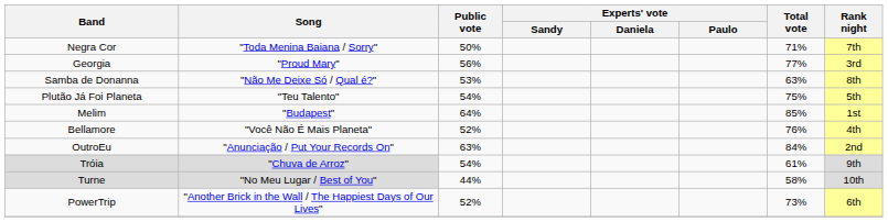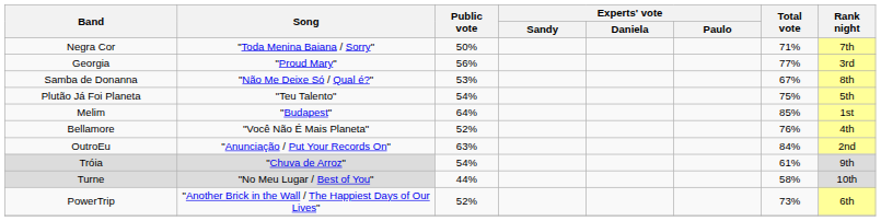 <table class="wikitable" style="font-size:95%; text-align:center" width="100%">
 <tr>
 <th width="135" rowspan=2>Band</th>
 <th width="205" rowspan=2>Song</th>
 <th width="040" rowspan=2>Public<br>vote</th>
 <th colspan=3>Experts' vote</th>
 <th width="040" rowspan=2>Total<br>vote</th>
 <th width="040" rowspan=2>Rank<br>night</th>
 </tr>
 <tr>
 <th width="065">Sandy</th>
 <th width="065">Daniela</th>
 <th width="065">Paulo</th>
 </tr>
 <tr>
 <td>Negra Cor</td>
 <td>"<a href='#'>Toda Menina Baiana</a> / <a href='#'>Sorry</a>"</td>
 <td>50%</td>
 <td></td>
 <td></td>
 <td></td>
 <td>71%</td>
 <td bgcolor="#FFFF99">7th</td>
 </tr>
 <tr>
 <td>Georgia</td>
 <td>"<a href='#'>Proud Mary</a>"</td>
 <td>56%</td>
 <td></td>
 <td></td>
 <td></td>
 <td>77%</td>
 <td bgcolor="#FFFF99">3rd</td>
 </tr>
 <tr>
 <td>Samba de Donanna</td>
 <td>"<a href='#'>Não Me Deixe Só</a> / <a href='#'>Qual é?</a>"</td>
 <td>53%</td>
 <td></td>
 <td></td>
 <td></td>
-<td>63%</td>
+<td>67%</td>
 <td bgcolor="#FFFF99">8th</td>
 </tr>
 <tr>
 <td>Plutão Já Foi Planeta</td>
 <td>"Teu Talento"</td>
 <td>54%</td>
 <td></td>
 <td></td>
 <td></td>
 <td>75%</td>
 <td bgcolor="#FFFF99">5th</td>
 </tr>
 <tr>
 <td>Melim</td>
 <td>"<a href='#'>Budapest</a>"</td>
 <td>64%</td>
 <td></td>
 <td></td>
 <td></td>
 <td>85%</td>
 <td bgcolor="#FFFF99">1st</td>
 </tr>
 <tr>
 <td>Bellamore</td>
 <td>"Você Não É Mais Planeta"</td>
 <td>52%</td>
 <td></td>
 <td></td>
 <td></td>
 <td>76%</td>
 <td bgcolor="#FFFF99">4th</td>
 </tr>
 <tr>
 <td>OutroEu</td>
 <td>"<a href='#'>Anunciação</a> / <a href='#'>Put Your Records On</a>"</td>
 <td>63%</td>
 <td></td>
 <td></td>
 <td></td>
 <td>84%</td>
 <td bgcolor="#FFFF99">2nd</td>
 </tr>
 <tr>
 <td style="background-color:#DCDCDC;">Tróia</td>
 <td style="background-color:#DCDCDC;">"<a href='#'>Chuva de Arroz</a>"</td>
 <td>54%</td>
 <td></td>
 <td></td>
 <td></td>
 <td>61%</td>
 <td style="background-color:#DCDCDC;">9th</td>
 </tr>
 <tr>
 <td style="background-color:#DCDCDC;">Turne</td>
 <td style="background-color:#DCDCDC;">"No Meu Lugar / <a href='#'>Best of You</a>"</td>
 <td>44%</td>
 <td></td>
 <td></td>
 <td></td>
 <td>58%</td>
 <td style="background-color:#DCDCDC;">10th</td>
 </tr>
 <tr>
 <td>PowerTrip</td>
 <td>"<a href='#'>Another Brick in the Wall</a> / <a href='#'>The Happiest Days of Our Lives</a>"</td>
 <td>52%</td>
 <td></td>
 <td></td>
 <td></td>
 <td>73%</td>
 <td bgcolor="#FFFF99">6th</td>
 </tr>
 <tr>
 </tr>
 </table>
